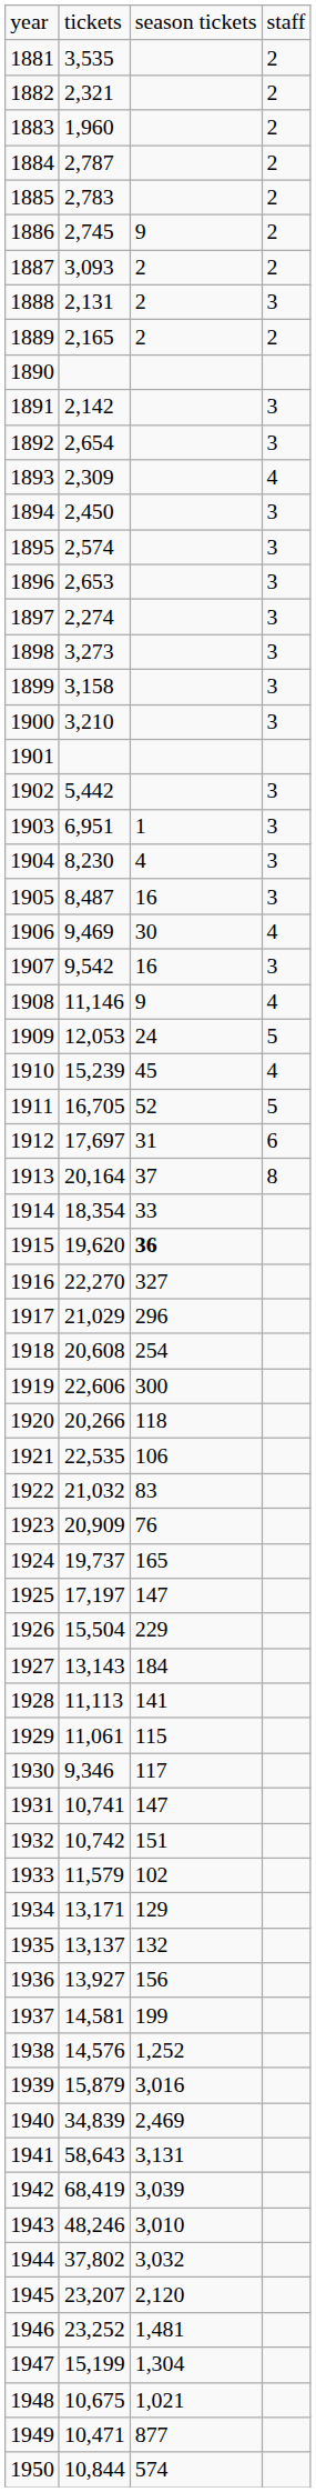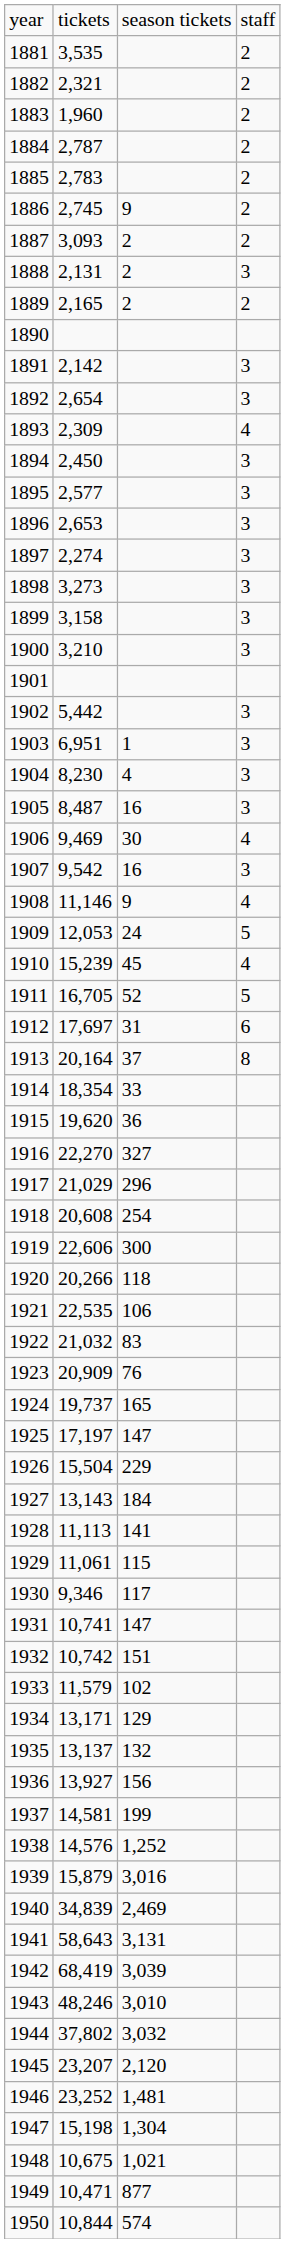 <table class="wikitable sortable mw-collapsible mw-collapsed">
 <tr>
 <td>year</td>
 <td>tickets</td>
 <td>season tickets</td>
 <td>staff</td>
 </tr>
 <tr>
 <td>1881</td>
 <td>3,535</td>
 <td></td>
 <td>2</td>
 </tr>
 <tr>
 <td>1882</td>
 <td>2,321</td>
 <td></td>
 <td>2</td>
 </tr>
 <tr>
 <td>1883</td>
 <td>1,960</td>
 <td></td>
 <td>2</td>
 </tr>
 <tr>
 <td>1884</td>
 <td>2,787</td>
 <td></td>
 <td>2</td>
 </tr>
 <tr>
 <td>1885</td>
 <td>2,783</td>
 <td></td>
 <td>2</td>
 </tr>
 <tr>
 <td>1886</td>
 <td>2,745</td>
 <td>9</td>
 <td>2</td>
 </tr>
 <tr>
 <td>1887</td>
 <td>3,093</td>
 <td>2</td>
 <td>2</td>
 </tr>
 <tr>
 <td>1888</td>
 <td>2,131</td>
 <td>2</td>
 <td>3</td>
 </tr>
 <tr>
 <td>1889</td>
 <td>2,165</td>
 <td>2</td>
 <td>2</td>
 </tr>
 <tr>
 <td>1890</td>
 <td></td>
 <td></td>
 <td></td>
 </tr>
 <tr>
 <td>1891</td>
 <td>2,142</td>
 <td></td>
 <td>3</td>
 </tr>
 <tr>
 <td>1892</td>
 <td>2,654</td>
 <td></td>
 <td>3</td>
 </tr>
 <tr>
 <td>1893</td>
 <td>2,309</td>
 <td></td>
 <td>4</td>
 </tr>
 <tr>
 <td>1894</td>
 <td>2,450</td>
 <td></td>
 <td>3</td>
 </tr>
 <tr>
 <td>1895</td>
-<td>2,574</td>
+<td>2,577</td>
 <td></td>
 <td>3</td>
 </tr>
 <tr>
 <td>1896</td>
 <td>2,653</td>
 <td></td>
 <td>3</td>
 </tr>
 <tr>
 <td>1897</td>
 <td>2,274</td>
 <td></td>
 <td>3</td>
 </tr>
 <tr>
 <td>1898</td>
 <td>3,273</td>
 <td></td>
 <td>3</td>
 </tr>
 <tr>
 <td>1899</td>
 <td>3,158</td>
 <td></td>
 <td>3</td>
 </tr>
 <tr>
 <td>1900</td>
 <td>3,210</td>
 <td></td>
 <td>3</td>
 </tr>
 <tr>
 <td>1901</td>
 <td></td>
 <td></td>
 <td></td>
 </tr>
 <tr>
 <td>1902</td>
 <td>5,442</td>
 <td></td>
 <td>3</td>
 </tr>
 <tr>
 <td>1903</td>
 <td>6,951</td>
 <td>1</td>
 <td>3</td>
 </tr>
 <tr>
 <td>1904</td>
 <td>8,230</td>
 <td>4</td>
 <td>3</td>
 </tr>
 <tr>
 <td>1905</td>
 <td>8,487</td>
 <td>16</td>
 <td>3</td>
 </tr>
 <tr>
 <td>1906</td>
 <td>9,469</td>
 <td>30</td>
 <td>4</td>
 </tr>
 <tr>
 <td>1907</td>
 <td>9,542</td>
 <td>16</td>
 <td>3</td>
 </tr>
 <tr>
 <td>1908</td>
 <td>11,146</td>
 <td>9</td>
 <td>4</td>
 </tr>
 <tr>
 <td>1909</td>
 <td>12,053</td>
 <td>24</td>
 <td>5</td>
 </tr>
 <tr>
 <td>1910</td>
 <td>15,239</td>
 <td>45</td>
 <td>4</td>
 </tr>
 <tr>
 <td>1911</td>
 <td>16,705</td>
 <td>52</td>
 <td>5</td>
 </tr>
 <tr>
 <td>1912</td>
 <td>17,697</td>
 <td>31</td>
 <td>6</td>
 </tr>
 <tr>
 <td>1913</td>
 <td>20,164</td>
 <td>37</td>
 <td>8</td>
 </tr>
 <tr>
 <td>1914</td>
 <td>18,354</td>
 <td>33</td>
 <td></td>
 </tr>
 <tr>
 <td>1915</td>
 <td>19,620</td>
-<td><strong>36</strong></td>
+<td>36</td>
 <td></td>
 </tr>
 <tr>
 <td>1916</td>
 <td>22,270</td>
 <td>327</td>
 <td></td>
 </tr>
 <tr>
 <td>1917</td>
 <td>21,029</td>
 <td>296</td>
 <td></td>
 </tr>
 <tr>
 <td>1918</td>
 <td>20,608</td>
 <td>254</td>
 <td></td>
 </tr>
 <tr>
 <td>1919</td>
 <td>22,606</td>
 <td>300</td>
 <td></td>
 </tr>
 <tr>
 <td>1920</td>
 <td>20,266</td>
 <td>118</td>
 <td></td>
 </tr>
 <tr>
 <td>1921</td>
 <td>22,535</td>
 <td>106</td>
 <td></td>
 </tr>
 <tr>
 <td>1922</td>
 <td>21,032</td>
 <td>83</td>
 <td></td>
 </tr>
 <tr>
 <td>1923</td>
 <td>20,909</td>
 <td>76</td>
 <td></td>
 </tr>
 <tr>
 <td>1924</td>
 <td>19,737</td>
 <td>165</td>
 <td></td>
 </tr>
 <tr>
 <td>1925</td>
 <td>17,197</td>
 <td>147</td>
 <td></td>
 </tr>
 <tr>
 <td>1926</td>
 <td>15,504</td>
 <td>229</td>
 <td></td>
 </tr>
 <tr>
 <td>1927</td>
 <td>13,143</td>
 <td>184</td>
 <td></td>
 </tr>
 <tr>
 <td>1928</td>
 <td>11,113</td>
 <td>141</td>
 <td></td>
 </tr>
 <tr>
 <td>1929</td>
 <td>11,061</td>
 <td>115</td>
 <td></td>
 </tr>
 <tr>
 <td>1930</td>
 <td>9,346</td>
 <td>117</td>
 <td></td>
 </tr>
 <tr>
 <td>1931</td>
 <td>10,741</td>
 <td>147</td>
 <td></td>
 </tr>
 <tr>
 <td>1932</td>
 <td>10,742</td>
 <td>151</td>
 <td></td>
 </tr>
 <tr>
 <td>1933</td>
 <td>11,579</td>
 <td>102</td>
 <td></td>
 </tr>
 <tr>
 <td>1934</td>
 <td>13,171</td>
 <td>129</td>
 <td></td>
 </tr>
 <tr>
 <td>1935</td>
 <td>13,137</td>
 <td>132</td>
 <td></td>
 </tr>
 <tr>
 <td>1936</td>
 <td>13,927</td>
 <td>156</td>
 <td></td>
 </tr>
 <tr>
 <td>1937</td>
 <td>14,581</td>
 <td>199</td>
 <td></td>
 </tr>
 <tr>
 <td>1938</td>
 <td>14,576</td>
 <td>1,252</td>
 <td></td>
 </tr>
 <tr>
 <td>1939</td>
 <td>15,879</td>
 <td>3,016</td>
 <td></td>
 </tr>
 <tr>
 <td>1940</td>
 <td>34,839</td>
 <td>2,469</td>
 <td></td>
 </tr>
 <tr>
 <td>1941</td>
 <td>58,643</td>
 <td>3,131</td>
 <td></td>
 </tr>
 <tr>
 <td>1942</td>
 <td>68,419</td>
 <td>3,039</td>
 <td></td>
 </tr>
 <tr>
 <td>1943</td>
 <td>48,246</td>
 <td>3,010</td>
 <td></td>
 </tr>
 <tr>
 <td>1944</td>
 <td>37,802</td>
 <td>3,032</td>
 <td></td>
 </tr>
 <tr>
 <td>1945</td>
 <td>23,207</td>
 <td>2,120</td>
 <td></td>
 </tr>
 <tr>
 <td>1946</td>
 <td>23,252</td>
 <td>1,481</td>
 <td></td>
 </tr>
 <tr>
 <td>1947</td>
-<td>15,199</td>
+<td>15,198</td>
 <td>1,304</td>
 <td></td>
 </tr>
 <tr>
 <td>1948</td>
 <td>10,675</td>
 <td>1,021</td>
 <td></td>
 </tr>
 <tr>
 <td>1949</td>
 <td>10,471</td>
 <td>877</td>
 <td></td>
 </tr>
 <tr>
 <td>1950</td>
 <td>10,844</td>
 <td>574</td>
 <td></td>
 </tr>
 </table>
